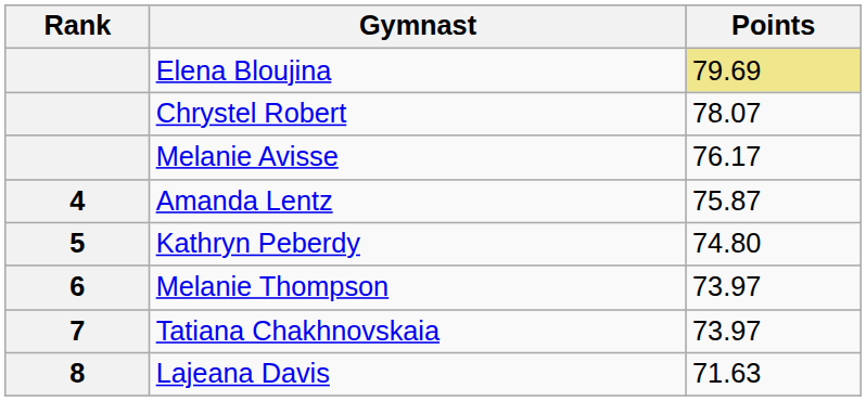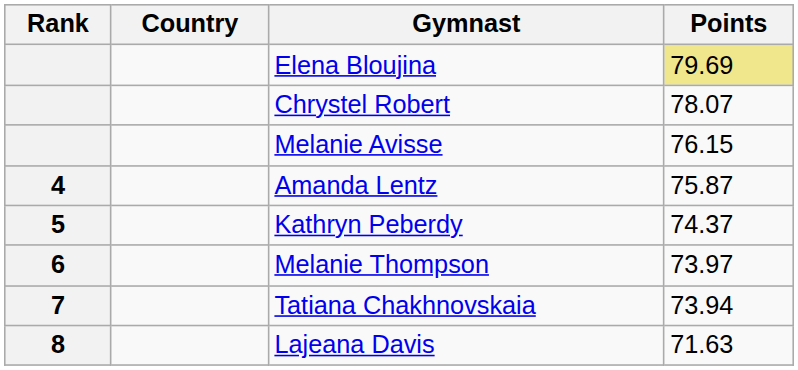 <table class="wikitable" width=500>
 <tr bgcolor="#efefef">
 <th>Rank</th>
+<th>Country</th>
 <th>Gymnast</th>
 <th>Points</th>
 </tr>
 <tr>
 <th></th>
+<td></td>
 <td><a href='#'>Elena Bloujina</a></td>
 <td style="background: khaki;">79.69</td>
 </tr>
 <tr>
 <th></th>
+<td></td>
 <td><a href='#'>Chrystel Robert</a></td>
 <td>78.07</td>
 </tr>
 <tr>
 <th></th>
+<td></td>
 <td><a href='#'>Melanie Avisse</a></td>
-<td>76.17</td>
+<td>76.15</td>
 </tr>
 <tr>
 <th>4</th>
+<td></td>
 <td><a href='#'>Amanda Lentz</a></td>
 <td>75.87</td>
 </tr>
 <tr>
 <th>5</th>
+<td></td>
 <td><a href='#'>Kathryn Peberdy</a></td>
-<td>74.80</td>
+<td>74.37</td>
 </tr>
 <tr>
 <th>6</th>
+<td></td>
 <td><a href='#'>Melanie Thompson</a></td>
 <td>73.97</td>
 </tr>
 <tr>
 <th>7</th>
+<td></td>
 <td><a href='#'>Tatiana Chakhnovskaia</a></td>
-<td>73.97</td>
+<td>73.94</td>
 </tr>
 <tr>
 <th>8</th>
+<td></td>
 <td><a href='#'>Lajeana Davis</a></td>
 <td>71.63</td>
 </tr>
 </table>
